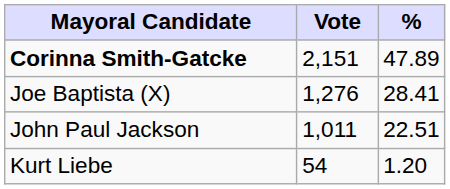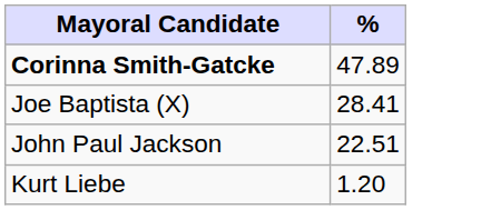 <table class="wikitable">
 <tr>
 <th style="background:#ddf; width:200px;">Mayoral Candidate</th>
-<th style="background:#ddf; width:50px;">Vote</th>
 <th style="background:#ddf; width:30px;">%</th>
 </tr>
 <tr>
 <td><strong>Corinna Smith-Gatcke</strong></td>
-<td>2,151</td>
 <td>47.89</td>
 </tr>
 <tr>
 <td>Joe Baptista (X)</td>
-<td>1,276</td>
 <td>28.41</td>
 </tr>
 <tr>
 <td>John Paul Jackson</td>
-<td>1,011</td>
 <td>22.51</td>
 </tr>
 <tr>
 <td>Kurt Liebe</td>
-<td>54</td>
 <td>1.20</td>
 </tr>
 </table>
